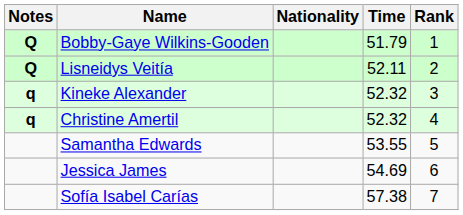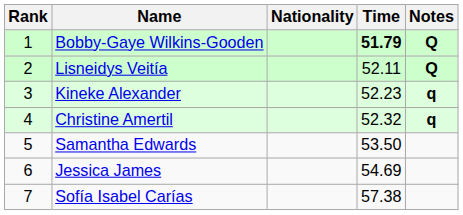 <table class="wikitable sortable" style="text-align:center">
 <tr>
-<th>Notes</th>
+<th>Rank</th>
 <th>Name</th>
 <th>Nationality</th>
 <th>Time</th>
-<th>Rank</th>
+<th>Notes</th>
 </tr>
 <tr bgcolor=ccffcc>
-<td><strong>Q</strong></td>
+<td align=center>1</td>
 <td align=left><a href='#'>Bobby-Gaye Wilkins-Gooden</a></td>
 <td align=left></td>
-<td>51.79</td>
-<td align=center>1</td>
+<td><strong>51.79</strong></td>
+<td><strong>Q</strong></td>
 </tr>
 <tr bgcolor=ccffcc>
-<td><strong>Q</strong></td>
+<td align=center>2</td>
 <td align=left><a href='#'>Lisneidys Veitía</a></td>
 <td align=left></td>
 <td>52.11</td>
-<td align=center>2</td>
+<td><strong>Q</strong></td>
 </tr>
 <tr bgcolor=ddffdd>
-<td><strong>q</strong></td>
+<td align=center>3</td>
 <td align=left><a href='#'>Kineke Alexander</a></td>
 <td align=left></td>
-<td>52.32</td>
-<td align=center>3</td>
+<td>52.23</td>
+<td><strong>q</strong></td>
 </tr>
 <tr bgcolor=ddffdd>
-<td><strong>q</strong></td>
+<td align=center>4</td>
 <td align=left><a href='#'>Christine Amertil</a></td>
 <td align=left></td>
 <td>52.32</td>
-<td align=center>4</td>
+<td><strong>q</strong></td>
 </tr>
 <tr>
-<td></td>
+<td align=center>5</td>
 <td align=left><a href='#'>Samantha Edwards</a></td>
 <td align=left></td>
-<td>53.55</td>
-<td align=center>5</td>
+<td>53.50</td>
+<td></td>
 </tr>
 <tr>
-<td></td>
+<td align=center>6</td>
 <td align=left><a href='#'>Jessica James</a></td>
 <td align=left></td>
 <td>54.69</td>
-<td align=center>6</td>
+<td></td>
 </tr>
 <tr>
-<td></td>
+<td align=center>7</td>
 <td align=left><a href='#'>Sofía Isabel Carías</a></td>
 <td align=left></td>
 <td>57.38</td>
-<td align=center>7</td>
+<td></td>
 </tr>
 </table>
